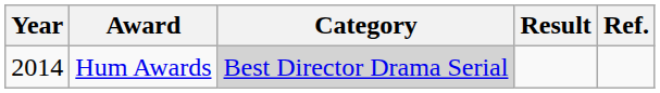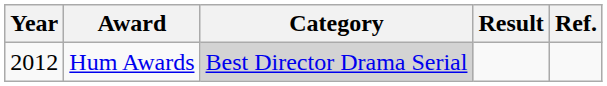 <table class="wikitable">
 <tr>
 <th>Year</th>
 <th>Award</th>
 <th>Category</th>
 <th>Result</th>
 <th>Ref.</th>
 </tr>
 <tr>
-<td>2014</td>
+<td>2012</td>
 <td><a href='#'>Hum Awards</a></td>
 <td style="background: lightgrey;"><a href='#'>Best Director Drama Serial</a></td>
 <td></td>
 <td></td>
 </tr>
 </table>
